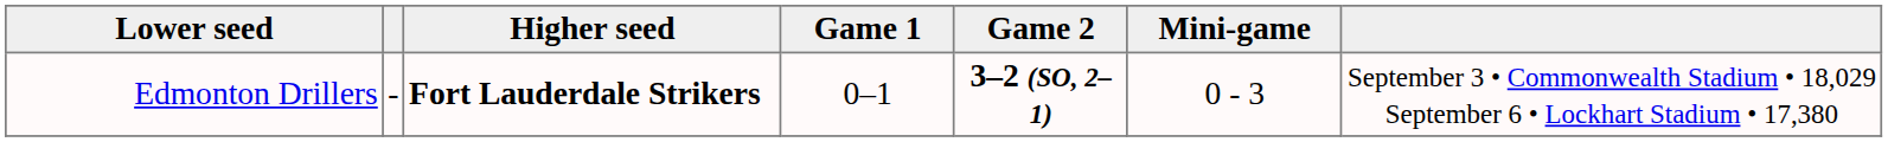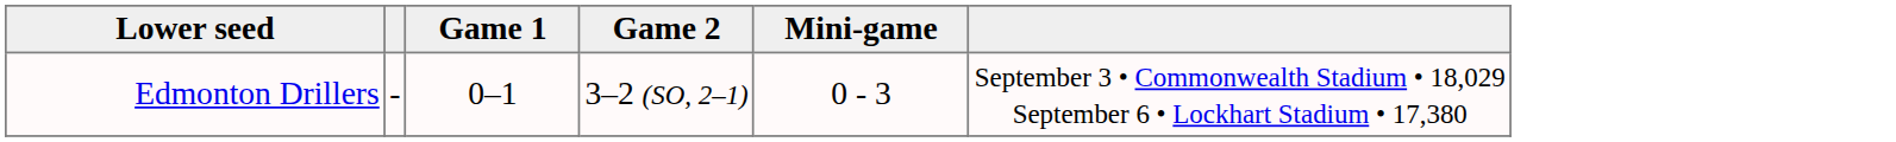 <table style=border-collapse:collapse border=1 cellspacing=0 cellpadding=2>
 <tr style="text-align:center; background:#efefef;">
 <th width=180>Lower seed</th>
 <th width=5></th>
-<th width=180>Higher seed</th>
 <th width=80>Game 1</th>
 <th width=80>Game 2</th>
 <th width=100>Mini-game</th>
 <td width=260></td>
 </tr>
 <tr style="text-align:center; background:snow;">
 <td align=right><a href='#'>Edmonton Drillers</a></td>
 <td>-</td>
-<td align=left><strong>Fort Lauderdale Strikers</strong></td>
 <td>0–1</td>
-<td><strong>3–2 <small><em>(SO, 2–1)</em></small></strong></td>
+<td>3–2 <small><em>(SO, 2–1)</em></small></td>
 <td>0 - 3</td>
 <td><small>September 3 • <a href='#'>Commonwealth Stadium</a> • 18,029<br>September 6 • <a href='#'>Lockhart Stadium</a> • 17,380</small></td>
 </tr>
 </table>
